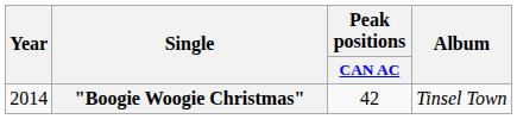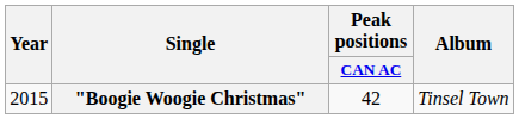 <table class="wikitable plainrowheaders" style="text-align:center;">
 <tr>
 <th rowspan="2">Year</th>
 <th rowspan="2" style="width:14em;">Single</th>
 <th>Peak positions</th>
 <th rowspan="2">Album</th>
 </tr>
 <tr style="font-size:smaller;">
 <th width="65"><a href='#'>CAN AC</a><br></th>
 </tr>
 <tr>
-<td>2014</td>
+<td>2015</td>
 <th scope="row">"Boogie Woogie Christmas"</th>
 <td>42</td>
 <td align="left"><em>Tinsel Town</em></td>
 </tr>
 </table>
